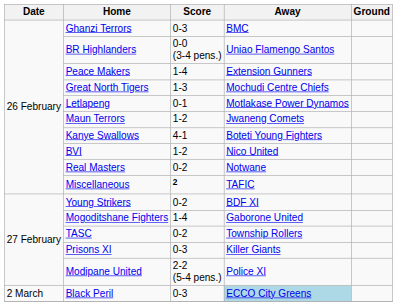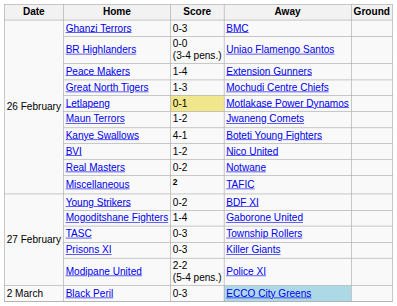 <table class="wikitable">
 <tr>
 <th>Date</th>
 <th>Home</th>
 <th>Score</th>
 <th>Away</th>
 <th>Ground</th>
 </tr>
 <tr>
 <td rowspan="10">26 February</td>
 <td><a href='#'>Ghanzi Terrors</a></td>
 <td>0-3</td>
 <td><a href='#'>BMC</a></td>
 <td></td>
 </tr>
 <tr>
 <td><a href='#'>BR Highlanders</a></td>
 <td>0-0<br>(3-4 pens.)</td>
 <td><a href='#'>Uniao Flamengo Santos</a></td>
 <td></td>
 </tr>
 <tr>
 <td><a href='#'>Peace Makers</a></td>
 <td>1-4</td>
 <td><a href='#'>Extension Gunners</a></td>
 <td></td>
 </tr>
 <tr>
 <td><a href='#'>Great North Tigers</a></td>
 <td>1-3</td>
 <td><a href='#'>Mochudi Centre Chiefs</a></td>
 <td></td>
 </tr>
 <tr>
 <td><a href='#'>Letlapeng</a></td>
-<td>0-1</td>
+<td style="background: khaki;">0-1</td>
 <td><a href='#'>Motlakase Power Dynamos</a></td>
 <td></td>
 </tr>
 <tr>
 <td><a href='#'>Maun Terrors</a></td>
 <td>1-2</td>
 <td><a href='#'>Jwaneng Comets</a></td>
 <td></td>
 </tr>
 <tr>
 <td><a href='#'>Kanye Swallows</a></td>
 <td>4-1</td>
 <td><a href='#'>Boteti Young Fighters</a></td>
 <td></td>
 </tr>
 <tr>
 <td><a href='#'>BVI</a></td>
 <td>1-2</td>
 <td><a href='#'>Nico United</a></td>
 <td></td>
 </tr>
 <tr>
 <td><a href='#'>Real Masters</a></td>
 <td>0-2</td>
 <td><a href='#'>Notwane</a></td>
 <td></td>
 </tr>
 <tr>
 <td><a href='#'>Miscellaneous</a></td>
 <td><sup><strong>2</strong></sup></td>
 <td><a href='#'>TAFIC</a></td>
 <td></td>
 </tr>
 <tr>
 <td rowspan="5">27 February</td>
 <td><a href='#'>Young Strikers</a></td>
 <td>0-2</td>
 <td><a href='#'>BDF XI</a></td>
 <td></td>
 </tr>
 <tr>
 <td><a href='#'>Mogoditshane Fighters</a></td>
 <td>1-4</td>
 <td><a href='#'>Gaborone United</a></td>
 <td></td>
 </tr>
 <tr>
 <td><a href='#'>TASC</a></td>
-<td>0-2</td>
+<td>0-3</td>
 <td><a href='#'>Township Rollers</a></td>
 <td></td>
 </tr>
 <tr>
 <td><a href='#'>Prisons XI</a></td>
 <td>0-3</td>
 <td><a href='#'>Killer Giants</a></td>
 <td></td>
 </tr>
 <tr>
 <td><a href='#'>Modipane United</a></td>
 <td>2-2<br>(5-4 pens.)</td>
 <td><a href='#'>Police XI</a></td>
 <td></td>
 </tr>
 <tr>
 <td>2 March</td>
 <td><a href='#'>Black Peril</a></td>
 <td>0-3</td>
 <td style="background: lightblue;"><a href='#'>ECCO City Greens</a></td>
 <td></td>
 </tr>
 <tr>
 </tr>
 </table>
